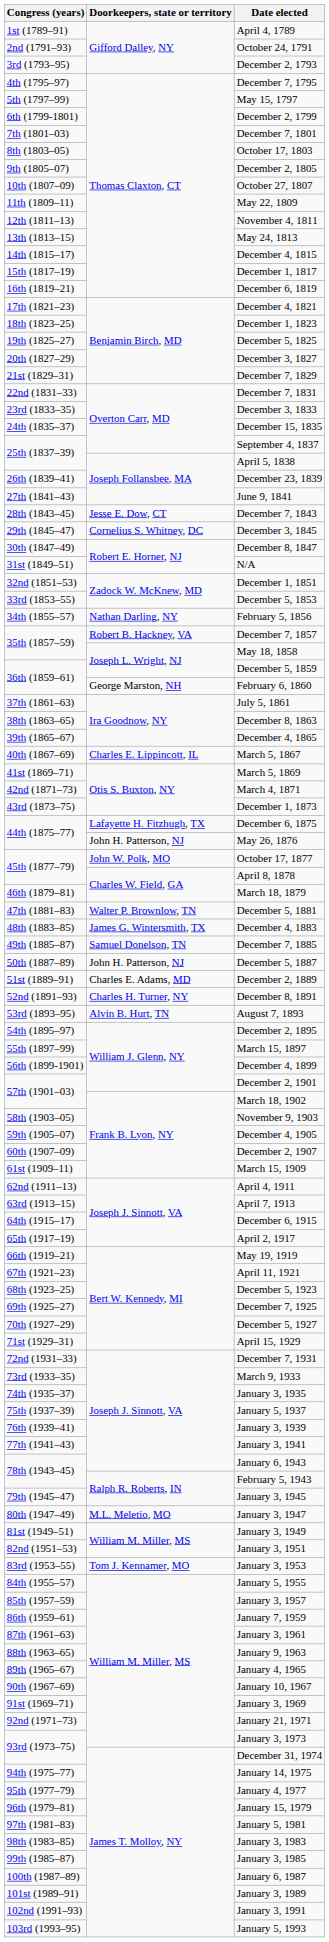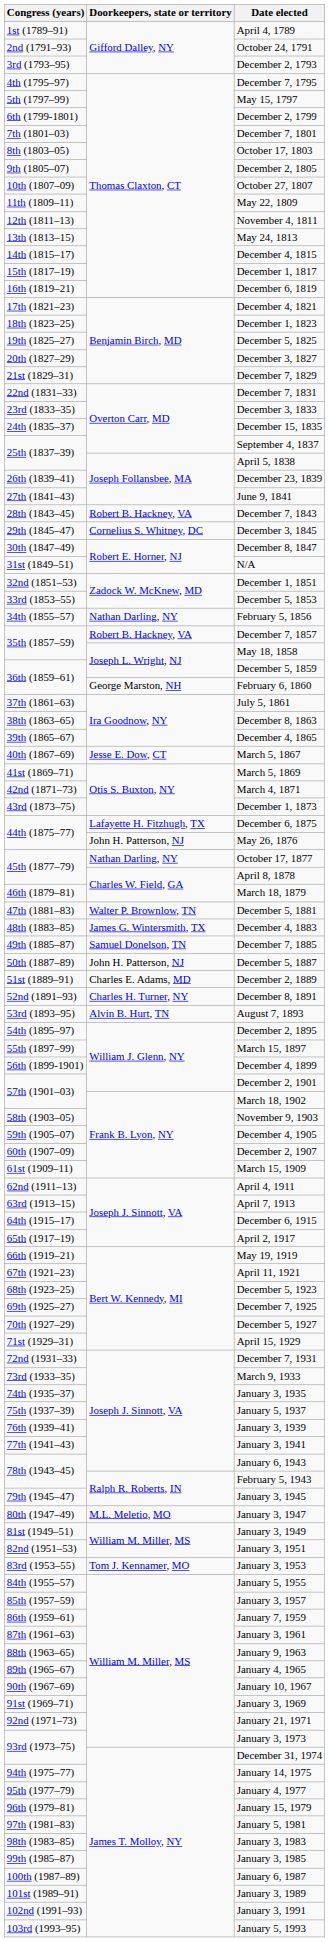 <table class = wikitable>
 <tr>
 <th>Congress (years)</th>
 <th>Doorkeepers, state or territory</th>
 <th>Date elected</th>
 </tr>
 <tr>
 <td><a href='#'>1st</a> (1789–91)</td>
 <td rowspan=3><a href='#'>Gifford Dalley</a>, <a href='#'>NY</a></td>
 <td>April 4, 1789</td>
 </tr>
 <tr>
 <td><a href='#'>2nd</a> (1791–93)</td>
 <td>October 24, 1791</td>
 </tr>
 <tr>
 <td><a href='#'>3rd</a> (1793–95)</td>
 <td>December 2, 1793</td>
 </tr>
 <tr>
 <td><a href='#'>4th</a> (1795–97)</td>
 <td rowspan=13><a href='#'>Thomas Claxton</a>, <a href='#'>CT</a></td>
 <td>December 7, 1795</td>
 </tr>
 <tr>
 <td><a href='#'>5th</a> (1797–99)</td>
 <td>May 15, 1797</td>
 </tr>
 <tr>
 <td><a href='#'>6th</a> (1799-1801)</td>
 <td>December 2, 1799</td>
 </tr>
 <tr>
 <td><a href='#'>7th</a> (1801–03)</td>
 <td>December 7, 1801</td>
 </tr>
 <tr>
 <td><a href='#'>8th</a> (1803–05)</td>
 <td>October 17, 1803</td>
 </tr>
 <tr>
 <td><a href='#'>9th</a> (1805–07)</td>
 <td>December 2, 1805</td>
 </tr>
 <tr>
 <td><a href='#'>10th</a> (1807–09)</td>
 <td>October 27, 1807</td>
 </tr>
 <tr>
 <td><a href='#'>11th</a> (1809–11)</td>
 <td>May 22, 1809</td>
 </tr>
 <tr>
 <td><a href='#'>12th</a> (1811–13)</td>
 <td>November 4, 1811</td>
 </tr>
 <tr>
 <td><a href='#'>13th</a> (1813–15)</td>
 <td>May 24, 1813</td>
 </tr>
 <tr>
 <td><a href='#'>14th</a> (1815–17)</td>
 <td>December 4, 1815</td>
 </tr>
 <tr>
 <td><a href='#'>15th</a> (1817–19)</td>
 <td>December 1, 1817</td>
 </tr>
 <tr>
 <td><a href='#'>16th</a> (1819–21)</td>
 <td>December 6, 1819</td>
 </tr>
 <tr>
 <td><a href='#'>17th</a> (1821–23)</td>
 <td rowspan=5><a href='#'>Benjamin Birch</a>, <a href='#'>MD</a></td>
 <td>December 4, 1821</td>
 </tr>
 <tr>
 <td><a href='#'>18th</a> (1823–25)</td>
 <td>December 1, 1823</td>
 </tr>
 <tr>
 <td><a href='#'>19th</a> (1825–27)</td>
 <td>December 5, 1825</td>
 </tr>
 <tr>
 <td><a href='#'>20th</a> (1827–29)</td>
 <td>December 3, 1827</td>
 </tr>
 <tr>
 <td><a href='#'>21st</a> (1829–31)</td>
 <td>December 7, 1829</td>
 </tr>
 <tr>
 <td><a href='#'>22nd</a> (1831–33)</td>
 <td rowspan=4><a href='#'>Overton Carr</a>, <a href='#'>MD</a></td>
 <td>December 7, 1831</td>
 </tr>
 <tr>
 <td><a href='#'>23rd</a> (1833–35)</td>
 <td>December 3, 1833</td>
 </tr>
 <tr>
 <td><a href='#'>24th</a> (1835–37)</td>
 <td>December 15, 1835</td>
 </tr>
 <tr>
 <td rowspan=2><a href='#'>25th</a> (1837–39)</td>
 <td>September 4, 1837</td>
 </tr>
 <tr>
 <td rowspan=3><a href='#'>Joseph Follansbee</a>, <a href='#'>MA</a></td>
 <td>April 5, 1838</td>
 </tr>
 <tr>
 <td><a href='#'>26th</a> (1839–41)</td>
 <td>December 23, 1839</td>
 </tr>
 <tr>
 <td><a href='#'>27th</a> (1841–43)</td>
 <td>June 9, 1841</td>
 </tr>
 <tr>
 <td><a href='#'>28th</a> (1843–45)</td>
-<td><a href='#'>Jesse E. Dow</a>, <a href='#'>CT</a></td>
+<td><a href='#'>Robert B. Hackney</a>, <a href='#'>VA</a></td>
 <td>December 7, 1843</td>
 </tr>
 <tr>
 <td><a href='#'>29th</a> (1845–47)</td>
 <td><a href='#'>Cornelius S. Whitney</a>, <a href='#'>DC</a></td>
 <td>December 3, 1845</td>
 </tr>
 <tr>
 <td><a href='#'>30th</a> (1847–49)</td>
 <td rowspan=2><a href='#'>Robert E. Horner</a>, <a href='#'>NJ</a></td>
 <td>December 8, 1847</td>
 </tr>
 <tr>
 <td><a href='#'>31st</a> (1849–51)</td>
 <td>N/A</td>
 </tr>
 <tr>
 <td><a href='#'>32nd</a> (1851–53)</td>
 <td rowspan=2><a href='#'>Zadock W. McKnew</a>, <a href='#'>MD</a></td>
 <td>December 1, 1851</td>
 </tr>
 <tr>
 <td><a href='#'>33rd</a> (1853–55)</td>
 <td>December 5, 1853</td>
 </tr>
 <tr>
 <td><a href='#'>34th</a> (1855–57)</td>
 <td><a href='#'>Nathan Darling</a>, <a href='#'>NY</a></td>
 <td>February 5, 1856</td>
 </tr>
 <tr>
 <td rowspan=2><a href='#'>35th</a> (1857–59)</td>
 <td><a href='#'>Robert B. Hackney</a>, <a href='#'>VA</a></td>
 <td>December 7, 1857</td>
 </tr>
 <tr>
 <td rowspan=2><a href='#'>Joseph L. Wright</a>, <a href='#'>NJ</a></td>
 <td>May 18, 1858</td>
 </tr>
 <tr>
 <td rowspan=2><a href='#'>36th</a> (1859–61)</td>
 <td>December 5, 1859</td>
 </tr>
 <tr>
 <td>George Marston, <a href='#'>NH</a></td>
 <td>February 6, 1860</td>
 </tr>
 <tr>
 <td><a href='#'>37th</a> (1861–63)</td>
 <td rowspan=3><a href='#'>Ira Goodnow</a>, <a href='#'>NY</a></td>
 <td>July 5, 1861</td>
 </tr>
 <tr>
 <td><a href='#'>38th</a> (1863–65)</td>
 <td>December 8, 1863</td>
 </tr>
 <tr>
 <td><a href='#'>39th</a> (1865–67)</td>
 <td>December 4, 1865</td>
 </tr>
 <tr>
 <td><a href='#'>40th</a> (1867–69)</td>
-<td><a href='#'>Charles E. Lippincott</a>, <a href='#'>IL</a></td>
+<td><a href='#'>Jesse E. Dow</a>, <a href='#'>CT</a></td>
 <td>March 5, 1867</td>
 </tr>
 <tr>
 <td><a href='#'>41st</a> (1869–71)</td>
 <td rowspan=3><a href='#'>Otis S. Buxton</a>, <a href='#'>NY</a></td>
 <td>March 5, 1869</td>
 </tr>
 <tr>
 <td><a href='#'>42nd</a> (1871–73)</td>
 <td>March 4, 1871</td>
 </tr>
 <tr>
 <td><a href='#'>43rd</a> (1873–75)</td>
 <td>December 1, 1873</td>
 </tr>
 <tr>
 <td rowspan=2><a href='#'>44th</a> (1875–77)</td>
 <td><a href='#'>Lafayette H. Fitzhugh</a>, <a href='#'>TX</a></td>
 <td>December 6, 1875</td>
 </tr>
 <tr>
 <td>John H. Patterson, <a href='#'>NJ</a></td>
 <td>May 26, 1876</td>
 </tr>
 <tr>
 <td rowspan=2><a href='#'>45th</a> (1877–79)</td>
-<td><a href='#'>John W. Polk</a>, <a href='#'>MO</a></td>
+<td><a href='#'>Nathan Darling</a>, <a href='#'>NY</a></td>
 <td>October 17, 1877</td>
 </tr>
 <tr>
 <td rowspan=2><a href='#'>Charles W. Field</a>, <a href='#'>GA</a></td>
 <td>April 8, 1878</td>
 </tr>
 <tr>
 <td><a href='#'>46th</a> (1879–81)</td>
 <td>March 18, 1879</td>
 </tr>
 <tr>
 <td><a href='#'>47th</a> (1881–83)</td>
 <td><a href='#'>Walter P. Brownlow</a>, <a href='#'>TN</a></td>
 <td>December 5, 1881</td>
 </tr>
 <tr>
 <td><a href='#'>48th</a> (1883–85)</td>
 <td><a href='#'>James G. Wintersmith</a>, <a href='#'>TX</a></td>
 <td>December 4, 1883</td>
 </tr>
 <tr>
 <td><a href='#'>49th</a> (1885–87)</td>
 <td><a href='#'>Samuel Donelson</a>, <a href='#'>TN</a></td>
 <td>December 7, 1885</td>
 </tr>
 <tr>
 <td><a href='#'>50th</a> (1887–89)</td>
 <td>John H. Patterson, <a href='#'>NJ</a></td>
 <td>December 5, 1887</td>
 </tr>
 <tr>
 <td><a href='#'>51st</a> (1889–91)</td>
 <td>Charles E. Adams, <a href='#'>MD</a></td>
 <td>December 2, 1889</td>
 </tr>
 <tr>
 <td><a href='#'>52nd</a> (1891–93)</td>
 <td><a href='#'>Charles H. Turner</a>, <a href='#'>NY</a></td>
 <td>December 8, 1891</td>
 </tr>
 <tr>
 <td><a href='#'>53rd</a> (1893–95)</td>
 <td><a href='#'>Alvin B. Hurt</a>, <a href='#'>TN</a></td>
 <td>August 7, 1893</td>
 </tr>
 <tr>
 <td><a href='#'>54th</a> (1895–97)</td>
 <td rowspan=4><a href='#'>William J. Glenn</a>, <a href='#'>NY</a></td>
 <td>December 2, 1895</td>
 </tr>
 <tr>
 <td><a href='#'>55th</a> (1897–99)</td>
 <td>March 15, 1897</td>
 </tr>
 <tr>
 <td><a href='#'>56th</a> (1899-1901)</td>
 <td>December 4, 1899</td>
 </tr>
 <tr>
 <td rowspan=2><a href='#'>57th</a> (1901–03)</td>
 <td>December 2, 1901</td>
 </tr>
 <tr>
 <td rowspan=5><a href='#'>Frank B. Lyon</a>, <a href='#'>NY</a></td>
 <td>March 18, 1902</td>
 </tr>
 <tr>
 <td><a href='#'>58th</a> (1903–05)</td>
 <td>November 9, 1903</td>
 </tr>
 <tr>
 <td><a href='#'>59th</a> (1905–07)</td>
 <td>December 4, 1905</td>
 </tr>
 <tr>
 <td><a href='#'>60th</a> (1907–09)</td>
 <td>December 2, 1907</td>
 </tr>
 <tr>
 <td><a href='#'>61st</a> (1909–11)</td>
 <td>March 15, 1909</td>
 </tr>
 <tr>
 <td><a href='#'>62nd</a> (1911–13)</td>
 <td rowspan=4><a href='#'>Joseph J. Sinnott</a>, <a href='#'>VA</a></td>
 <td>April 4, 1911</td>
 </tr>
 <tr>
 <td><a href='#'>63rd</a> (1913–15)</td>
 <td>April 7, 1913</td>
 </tr>
 <tr>
 <td><a href='#'>64th</a> (1915–17)</td>
 <td>December 6, 1915</td>
 </tr>
 <tr>
 <td><a href='#'>65th</a> (1917–19)</td>
 <td>April 2, 1917</td>
 </tr>
 <tr>
 <td><a href='#'>66th</a> (1919–21)</td>
 <td rowspan=6><a href='#'>Bert W. Kennedy</a>, <a href='#'>MI</a></td>
 <td>May 19, 1919</td>
 </tr>
 <tr>
 <td><a href='#'>67th</a> (1921–23)</td>
 <td>April 11, 1921</td>
 </tr>
 <tr>
 <td><a href='#'>68th</a> (1923–25)</td>
 <td>December 5, 1923</td>
 </tr>
 <tr>
 <td><a href='#'>69th</a> (1925–27)</td>
 <td>December 7, 1925</td>
 </tr>
 <tr>
 <td><a href='#'>70th</a> (1927–29)</td>
 <td>December 5, 1927</td>
 </tr>
 <tr>
 <td><a href='#'>71st</a> (1929–31)</td>
 <td>April 15, 1929</td>
 </tr>
 <tr>
 <td><a href='#'>72nd</a> (1931–33)</td>
 <td rowspan=7><a href='#'>Joseph J. Sinnott</a>, <a href='#'>VA</a></td>
 <td>December 7, 1931</td>
 </tr>
 <tr>
 <td><a href='#'>73rd</a> (1933–35)</td>
 <td>March 9, 1933</td>
 </tr>
 <tr>
 <td><a href='#'>74th</a> (1935–37)</td>
 <td>January 3, 1935</td>
 </tr>
 <tr>
 <td><a href='#'>75th</a> (1937–39)</td>
 <td>January 5, 1937</td>
 </tr>
 <tr>
 <td><a href='#'>76th</a> (1939–41)</td>
 <td>January 3, 1939</td>
 </tr>
 <tr>
 <td><a href='#'>77th</a> (1941–43)</td>
 <td>January 3, 1941</td>
 </tr>
 <tr>
 <td rowspan=2><a href='#'>78th</a> (1943–45)</td>
 <td>January 6, 1943</td>
 </tr>
 <tr>
 <td rowspan=2><a href='#'>Ralph R. Roberts</a>, <a href='#'>IN</a></td>
 <td>February 5, 1943</td>
 </tr>
 <tr>
 <td><a href='#'>79th</a> (1945–47)</td>
 <td>January 3, 1945</td>
 </tr>
 <tr>
 <td><a href='#'>80th</a> (1947–49)</td>
 <td><a href='#'>M.L. Meletio</a>, <a href='#'>MO</a></td>
 <td>January 3, 1947</td>
 </tr>
 <tr>
 <td><a href='#'>81st</a> (1949–51)</td>
 <td rowspan=2><a href='#'>William M. Miller</a>, <a href='#'>MS</a></td>
 <td>January 3, 1949</td>
 </tr>
 <tr>
 <td><a href='#'>82nd</a> (1951–53)</td>
 <td>January 3, 1951</td>
 </tr>
 <tr>
 <td><a href='#'>83rd</a> (1953–55)</td>
 <td><a href='#'>Tom J. Kennamer</a>, <a href='#'>MO</a></td>
 <td>January 3, 1953</td>
 </tr>
 <tr>
 <td><a href='#'>84th</a> (1955–57)</td>
 <td rowspan=10><a href='#'>William M. Miller</a>, <a href='#'>MS</a></td>
 <td>January 5, 1955</td>
 </tr>
 <tr>
 <td><a href='#'>85th</a> (1957–59)</td>
 <td>January 3, 1957</td>
 </tr>
 <tr>
 <td><a href='#'>86th</a> (1959–61)</td>
 <td>January 7, 1959</td>
 </tr>
 <tr>
 <td><a href='#'>87th</a> (1961–63)</td>
 <td>January 3, 1961</td>
 </tr>
 <tr>
 <td><a href='#'>88th</a> (1963–65)</td>
 <td>January 9, 1963</td>
 </tr>
 <tr>
 <td><a href='#'>89th</a> (1965–67)</td>
 <td>January 4, 1965</td>
 </tr>
 <tr>
 <td><a href='#'>90th</a> (1967–69)</td>
 <td>January 10, 1967</td>
 </tr>
 <tr>
 <td><a href='#'>91st</a> (1969–71)</td>
 <td>January 3, 1969</td>
 </tr>
 <tr>
 <td><a href='#'>92nd</a> (1971–73)</td>
 <td>January 21, 1971</td>
 </tr>
 <tr>
 <td rowspan=2><a href='#'>93rd</a> (1973–75)</td>
 <td>January 3, 1973</td>
 </tr>
 <tr>
 <td rowspan=11><a href='#'>James T. Molloy</a>, <a href='#'>NY</a></td>
 <td>December 31, 1974</td>
 </tr>
 <tr>
 <td><a href='#'>94th</a> (1975–77)</td>
 <td>January 14, 1975</td>
 </tr>
 <tr>
 <td><a href='#'>95th</a> (1977–79)</td>
 <td>January 4, 1977</td>
 </tr>
 <tr>
 <td><a href='#'>96th</a> (1979–81)</td>
 <td>January 15, 1979</td>
 </tr>
 <tr>
 <td><a href='#'>97th</a> (1981–83)</td>
 <td>January 5, 1981</td>
 </tr>
 <tr>
 <td><a href='#'>98th</a> (1983–85)</td>
 <td>January 3, 1983</td>
 </tr>
 <tr>
 <td><a href='#'>99th</a> (1985–87)</td>
 <td>January 3, 1985</td>
 </tr>
 <tr>
 <td><a href='#'>100th</a> (1987–89)</td>
 <td>January 6, 1987</td>
 </tr>
 <tr>
 <td><a href='#'>101st</a> (1989–91)</td>
 <td>January 3, 1989</td>
 </tr>
 <tr>
 <td><a href='#'>102nd</a> (1991–93)</td>
 <td>January 3, 1991</td>
 </tr>
 <tr>
 <td><a href='#'>103rd</a> (1993–95)</td>
 <td>January 5, 1993</td>
 </tr>
 </table>
